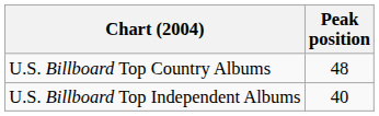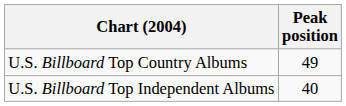 <table class="wikitable">
 <tr>
 <th>Chart (2004)</th>
 <th>Peak<br>position</th>
 </tr>
 <tr>
 <td>U.S. <em>Billboard</em> Top Country Albums</td>
-<td align="center">48</td>
+<td align="center">49</td>
 </tr>
 <tr>
 <td>U.S. <em>Billboard</em> Top Independent Albums</td>
 <td align="center">40</td>
 </tr>
 </table>
